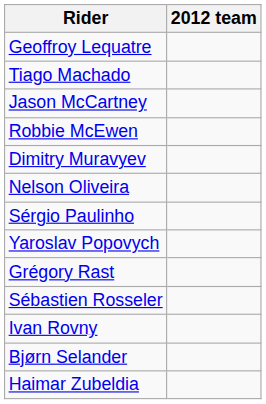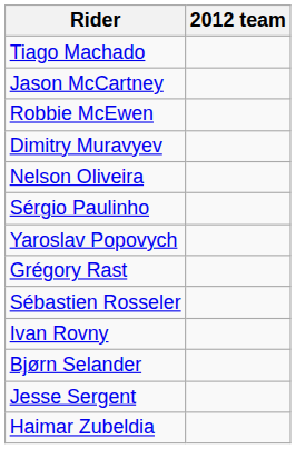 <table class="wikitable">
 <tr>
 <th>Rider</th>
 <th>2012 team</th>
-</tr>
-<tr>
-<td><a href='#'>Geoffroy Lequatre</a></td>
-<td></td>
 </tr>
 <tr>
 <td><a href='#'>Tiago Machado</a></td>
 <td></td>
 </tr>
 <tr>
 <td><a href='#'>Jason McCartney</a></td>
 <td></td>
 </tr>
 <tr>
 <td><a href='#'>Robbie McEwen</a></td>
 <td></td>
 </tr>
 <tr>
 <td><a href='#'>Dimitry Muravyev</a></td>
 <td></td>
 </tr>
 <tr>
 <td><a href='#'>Nelson Oliveira</a></td>
 <td></td>
 </tr>
 <tr>
 <td><a href='#'>Sérgio Paulinho</a></td>
 <td></td>
 </tr>
 <tr>
 <td><a href='#'>Yaroslav Popovych</a></td>
 <td></td>
 </tr>
 <tr>
 <td><a href='#'>Grégory Rast</a></td>
 <td></td>
 </tr>
 <tr>
 <td><a href='#'>Sébastien Rosseler</a></td>
 <td></td>
 </tr>
 <tr>
 <td><a href='#'>Ivan Rovny</a></td>
 <td></td>
 </tr>
 <tr>
 <td><a href='#'>Bjørn Selander</a></td>
 <td></td>
 </tr>
 <tr>
+<td><a href='#'>Jesse Sergent</a></td>
+<td></td>
+</tr>
+<tr>
 <td><a href='#'>Haimar Zubeldia</a></td>
 <td></td>
 </tr>
 </table>
